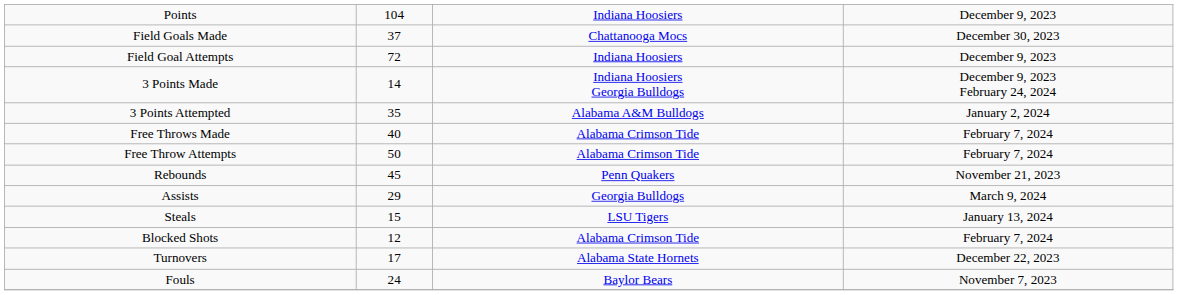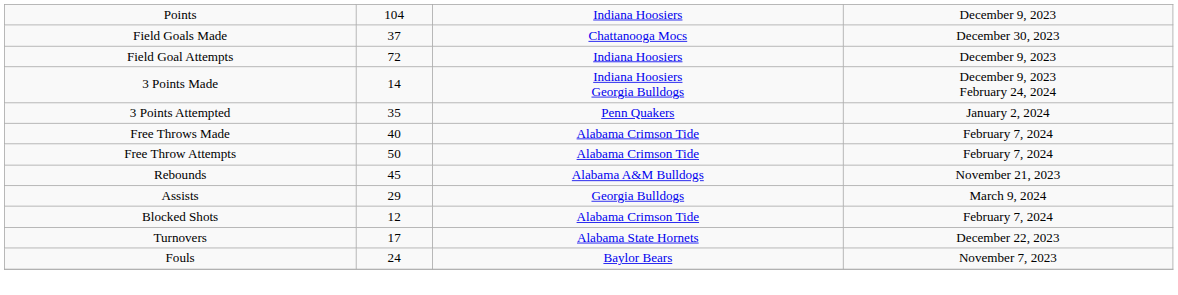 <table class="wikitable" style="width: 90%;text-align: center;">
 <tr>
 <td rowspan="1">Points</td>
 <td>104</td>
 <td><a href='#'>Indiana Hoosiers</a></td>
 <td>December 9, 2023</td>
 </tr>
 <tr>
 <td>Field Goals Made</td>
 <td>37</td>
 <td><a href='#'>Chattanooga Mocs</a></td>
 <td>December 30, 2023</td>
 </tr>
 <tr>
 <td>Field Goal Attempts</td>
 <td>72</td>
 <td><a href='#'>Indiana Hoosiers</a></td>
 <td>December 9, 2023</td>
 </tr>
 <tr>
 <td>3 Points Made</td>
 <td>14</td>
 <td><a href='#'>Indiana Hoosiers</a><br><a href='#'>Georgia Bulldogs</a></td>
 <td>December 9, 2023<br>February 24, 2024</td>
 </tr>
 <tr>
 <td>3 Points Attempted</td>
 <td>35</td>
-<td><a href='#'>Alabama A&M Bulldogs</a></td>
+<td><a href='#'>Penn Quakers</a></td>
 <td>January 2, 2024</td>
 </tr>
 <tr>
 <td>Free Throws Made</td>
 <td>40</td>
 <td><a href='#'>Alabama Crimson Tide</a></td>
 <td>February 7, 2024</td>
 </tr>
 <tr>
 <td>Free Throw Attempts</td>
 <td>50</td>
 <td><a href='#'>Alabama Crimson Tide</a></td>
 <td>February 7, 2024</td>
 </tr>
 <tr>
 <td>Rebounds</td>
 <td>45</td>
-<td><a href='#'>Penn Quakers</a></td>
+<td><a href='#'>Alabama A&M Bulldogs</a></td>
 <td>November 21, 2023</td>
 </tr>
 <tr>
 <td>Assists</td>
 <td>29</td>
 <td><a href='#'>Georgia Bulldogs</a></td>
 <td>March 9, 2024</td>
-</tr>
-<tr>
-<td>Steals</td>
-<td>15</td>
-<td><a href='#'>LSU Tigers</a></td>
-<td>January 13, 2024</td>
 </tr>
 <tr>
 <td>Blocked Shots</td>
 <td>12</td>
 <td><a href='#'>Alabama Crimson Tide</a></td>
 <td>February 7, 2024</td>
 </tr>
 <tr>
 <td>Turnovers</td>
 <td>17</td>
 <td><a href='#'>Alabama State Hornets</a></td>
 <td>December 22, 2023</td>
 </tr>
 <tr>
 <td>Fouls</td>
 <td>24</td>
 <td><a href='#'>Baylor Bears</a></td>
 <td>November 7, 2023</td>
 </tr>
 <tr>
 </tr>
 </table>
